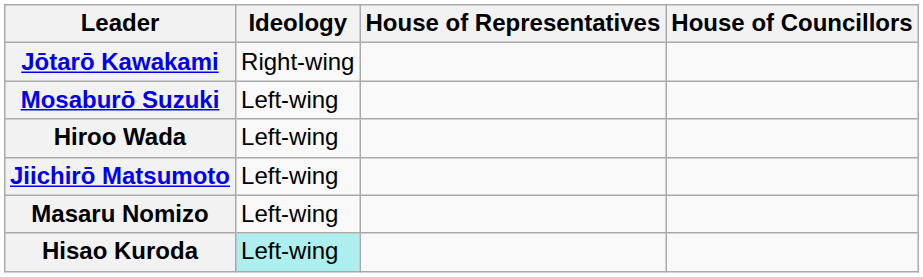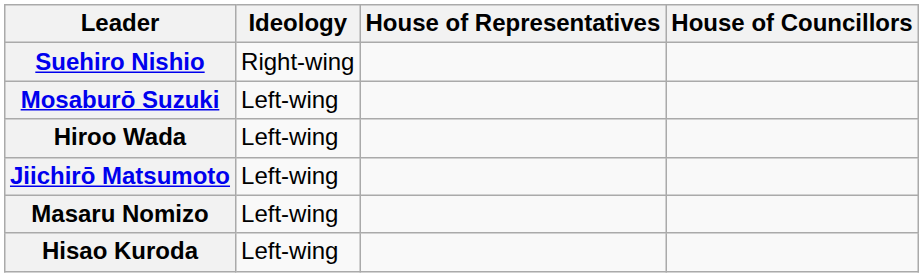 <table class="wikitable floatright" style="border:1px black; float:right; margin-left:1em;">
 <tr>
 <th>Leader</th>
 <th>Ideology</th>
 <th>House of Representatives</th>
 <th>House of Councillors</th>
 </tr>
 <tr>
-<th><a href='#'>Jōtarō Kawakami</a></th>
+<th><a href='#'>Suehiro Nishio</a></th>
 <td>Right-wing</td>
 <td></td>
 <td></td>
 </tr>
 <tr>
 <th><a href='#'>Mosaburō Suzuki</a></th>
 <td>Left-wing</td>
 <td></td>
 <td></td>
 </tr>
 <tr>
 <th>Hiroo Wada</th>
 <td>Left-wing</td>
 <td></td>
 <td></td>
 </tr>
 <tr>
 <th><a href='#'>Jiichirō Matsumoto</a></th>
 <td>Left-wing</td>
 <td></td>
 <td></td>
 </tr>
 <tr>
 <th>Masaru Nomizo</th>
 <td>Left-wing</td>
 <td></td>
 <td></td>
 </tr>
 <tr>
 <th>Hisao Kuroda</th>
-<td style="background: paleturquoise;">Left-wing</td>
+<td>Left-wing</td>
 <td></td>
 <td></td>
 </tr>
 </table>
